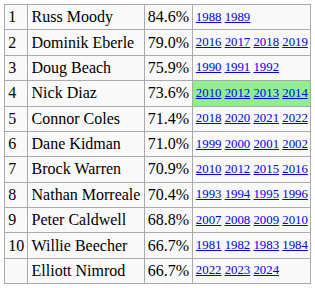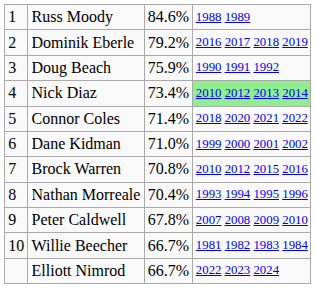 <table class="wikitable">
 <tr>
 </tr>
 <tr>
 <td>1</td>
 <td>Russ Moody</td>
 <td><abbr>84.6%</abbr></td>
 <td style="font-size:80%;"><a href='#'>1988</a> <a href='#'>1989</a></td>
 </tr>
 <tr>
 <td>2</td>
 <td>Dominik Eberle</td>
-<td><abbr>79.0%</abbr></td>
+<td><abbr>79.2%</abbr></td>
 <td style="font-size:80%;"><a href='#'>2016</a> <a href='#'>2017</a> <a href='#'>2018</a> <a href='#'>2019</a></td>
 </tr>
 <tr>
 <td>3</td>
 <td>Doug Beach</td>
 <td><abbr>75.9%</abbr></td>
 <td style="font-size:80%;"><a href='#'>1990</a> <a href='#'>1991</a> <a href='#'>1992</a></td>
 </tr>
 <tr>
 <td>4</td>
 <td>Nick Diaz</td>
-<td><abbr>73.6%</abbr></td>
+<td><abbr>73.4%</abbr></td>
 <td style="background: lightgreen; font-size:80%;"><a href='#'>2010</a> <a href='#'>2012</a> <a href='#'>2013</a> <a href='#'>2014</a></td>
 </tr>
 <tr>
 <td>5</td>
 <td>Connor Coles</td>
 <td><abbr>71.4%</abbr></td>
 <td style="font-size:80%;"><a href='#'>2018</a> <a href='#'>2020</a> <a href='#'>2021</a> <a href='#'>2022</a></td>
 </tr>
 <tr>
 <td>6</td>
 <td>Dane Kidman</td>
 <td><abbr>71.0%</abbr></td>
 <td style="font-size:80%;"><a href='#'>1999</a> <a href='#'>2000</a> <a href='#'>2001</a> <a href='#'>2002</a></td>
 </tr>
 <tr>
 <td>7</td>
 <td>Brock Warren</td>
-<td><abbr>70.9%</abbr></td>
+<td><abbr>70.8%</abbr></td>
 <td style="font-size:80%;"><a href='#'>2010</a> <a href='#'>2012</a> <a href='#'>2015</a> <a href='#'>2016</a></td>
 </tr>
 <tr>
 <td>8</td>
 <td>Nathan Morreale</td>
 <td><abbr>70.4%</abbr></td>
 <td style="font-size:80%;"><a href='#'>1993</a> <a href='#'>1994</a> <a href='#'>1995</a> <a href='#'>1996</a></td>
 </tr>
 <tr>
 <td>9</td>
 <td>Peter Caldwell</td>
-<td><abbr>68.8%</abbr></td>
+<td><abbr>67.8%</abbr></td>
 <td style="font-size:80%;"><a href='#'>2007</a> <a href='#'>2008</a> <a href='#'>2009</a> <a href='#'>2010</a></td>
 </tr>
 <tr>
 <td>10</td>
 <td>Willie Beecher</td>
 <td><abbr>66.7%</abbr></td>
 <td style="font-size:80%;"><a href='#'>1981</a> <a href='#'>1982</a> <a href='#'>1983</a> <a href='#'>1984</a></td>
 </tr>
 <tr>
 <td></td>
 <td>Elliott Nimrod</td>
 <td><abbr>66.7%</abbr></td>
 <td style="font-size:80%;"><a href='#'>2022</a> <a href='#'>2023</a> <a href='#'>2024</a><br></td>
 </tr>
 </table>
